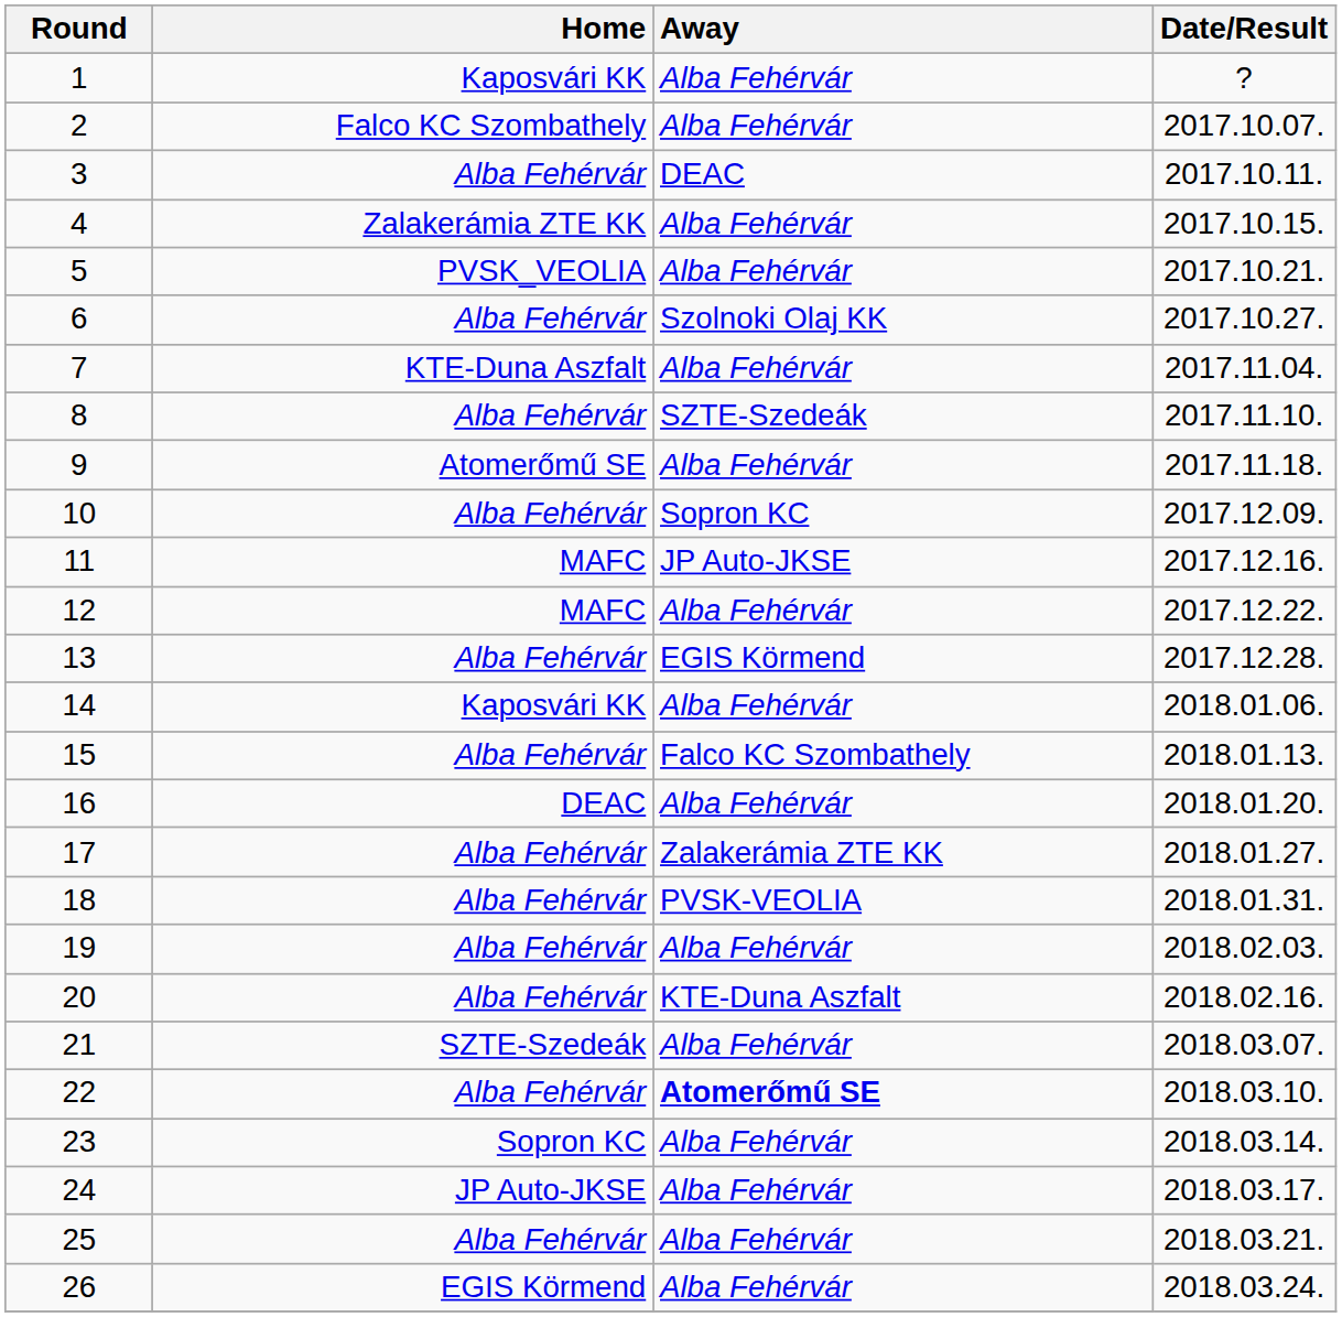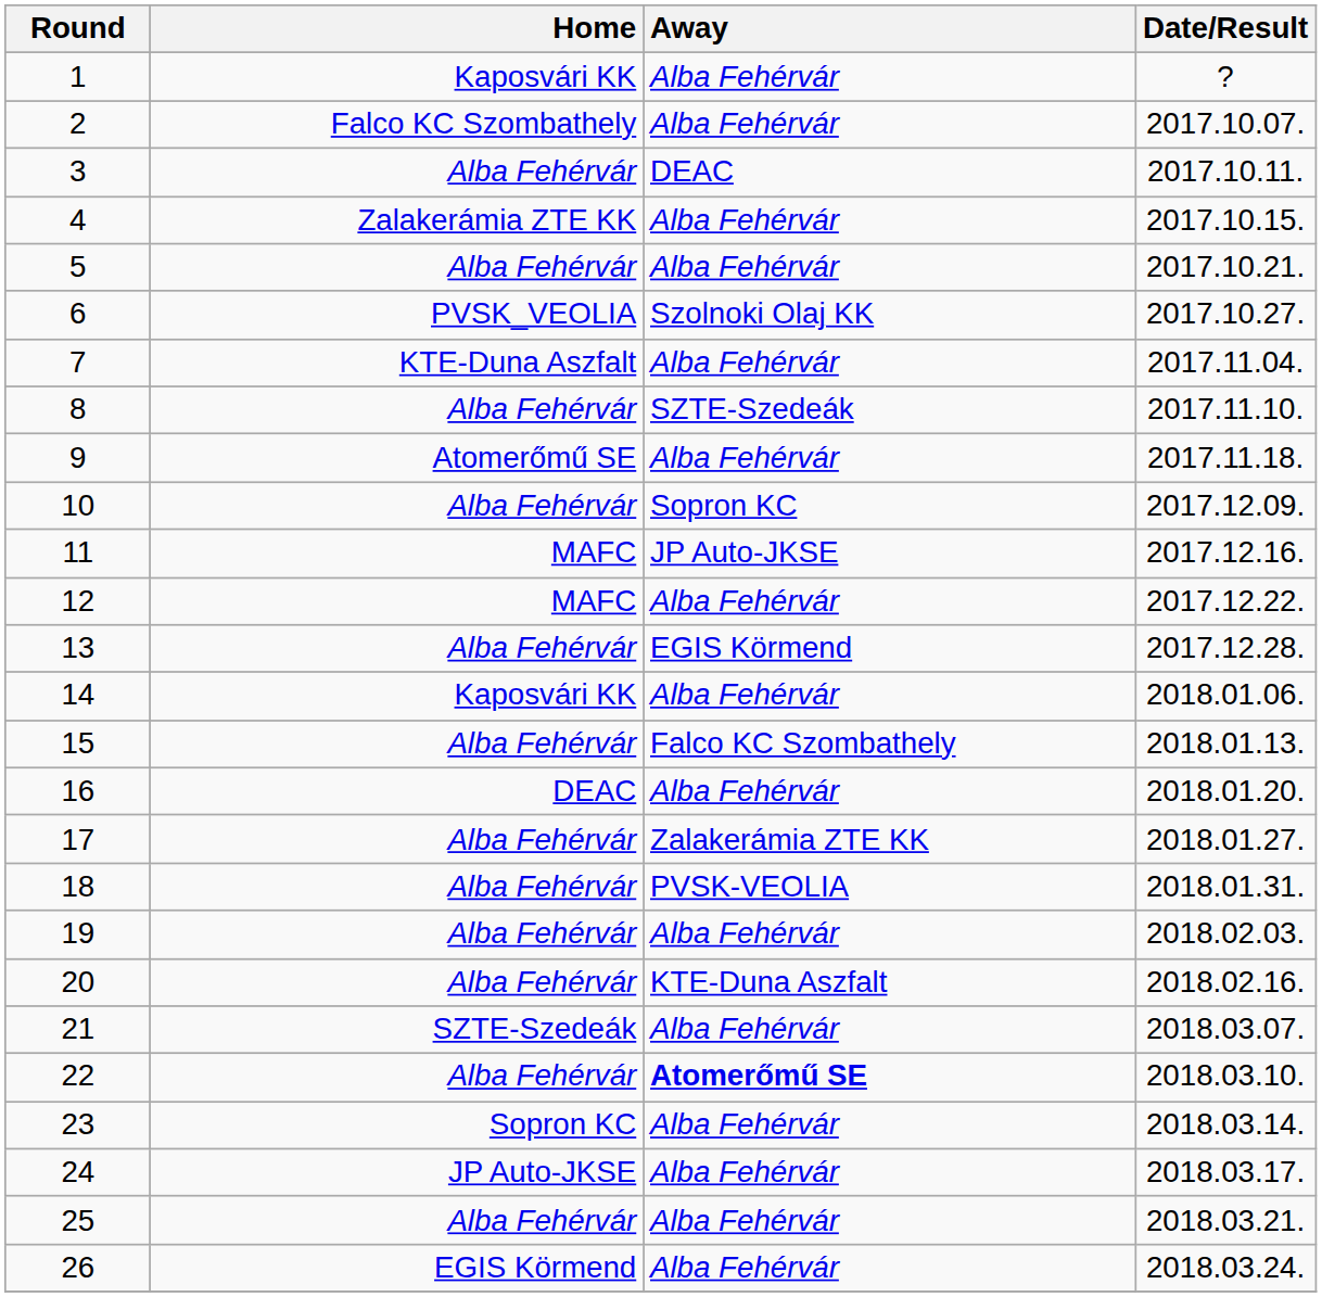 <table class=wikitable style="text-align:center">
 <tr>
 <th style="width:70px;">Round</th>
 <th style="width:255px; text-align:right;">Home</th>
 <th style="width:255px; text-align:left;">Away</th>
 <th style="width:70px;">Date/Result</th>
 </tr>
 <tr>
 <td>1</td>
 <td align=right><a href='#'>Kaposvári KK</a></td>
 <td align=left><em><a href='#'>Alba Fehérvár</a></em></td>
 <td>?</td>
 </tr>
 <tr>
 <td>2</td>
 <td align=right><a href='#'>Falco KC Szombathely</a></td>
 <td align=left><em><a href='#'>Alba Fehérvár</a></em></td>
 <td>2017.10.07.</td>
 </tr>
 <tr>
 <td>3</td>
 <td align=right><em><a href='#'>Alba Fehérvár</a></em></td>
 <td align=left><a href='#'>DEAC</a></td>
 <td>2017.10.11.</td>
 </tr>
 <tr>
 <td>4</td>
 <td align=right><a href='#'>Zalakerámia ZTE KK</a></td>
 <td align=left><em><a href='#'>Alba Fehérvár</a></em></td>
 <td>2017.10.15.</td>
 </tr>
 <tr>
 <td>5</td>
-<td align=right><a href='#'>PVSK_VEOLIA</a></td>
+<td align=right><em><a href='#'>Alba Fehérvár</a></em></td>
 <td align=left><em><a href='#'>Alba Fehérvár</a></em></td>
 <td>2017.10.21.</td>
 </tr>
 <tr>
 <td>6</td>
-<td align=right><em><a href='#'>Alba Fehérvár</a></em></td>
+<td align=right><a href='#'>PVSK_VEOLIA</a></td>
 <td align=left><a href='#'>Szolnoki Olaj KK</a></td>
 <td>2017.10.27.</td>
 </tr>
 <tr>
 <td>7</td>
 <td align=right><a href='#'>KTE-Duna Aszfalt</a></td>
 <td align=left><em><a href='#'>Alba Fehérvár</a></em></td>
 <td>2017.11.04.</td>
 </tr>
 <tr>
 <td>8</td>
 <td align=right><em><a href='#'>Alba Fehérvár</a></em></td>
 <td align=left><a href='#'>SZTE-Szedeák</a></td>
 <td>2017.11.10.</td>
 </tr>
 <tr>
 <td>9</td>
 <td align=right><a href='#'>Atomerőmű SE</a></td>
 <td align=left><em><a href='#'>Alba Fehérvár</a></em></td>
 <td>2017.11.18.</td>
 </tr>
 <tr>
 <td>10</td>
 <td align=right><em><a href='#'>Alba Fehérvár</a></em></td>
 <td align=left><a href='#'>Sopron KC</a></td>
 <td>2017.12.09.</td>
 </tr>
 <tr>
 <td>11</td>
 <td align=right><a href='#'>MAFC</a></td>
 <td align=left><a href='#'>JP Auto-JKSE</a></td>
 <td>2017.12.16.</td>
 </tr>
 <tr>
 <td>12</td>
 <td align=right><a href='#'>MAFC</a></td>
 <td align=left><em><a href='#'>Alba Fehérvár</a></em></td>
 <td>2017.12.22.</td>
 </tr>
 <tr>
 <td>13</td>
 <td align=right><em><a href='#'>Alba Fehérvár</a></em></td>
 <td align=left><a href='#'>EGIS Körmend</a></td>
 <td>2017.12.28.</td>
 </tr>
 <tr>
 <td>14</td>
 <td align=right><a href='#'>Kaposvári KK</a></td>
 <td align=left><em><a href='#'>Alba Fehérvár</a></em></td>
 <td>2018.01.06.</td>
 </tr>
 <tr>
 <td>15</td>
 <td align=right><em><a href='#'>Alba Fehérvár</a></em></td>
 <td align=left><a href='#'>Falco KC Szombathely</a></td>
 <td>2018.01.13.</td>
 </tr>
 <tr>
 <td>16</td>
 <td align=right><a href='#'>DEAC</a></td>
 <td align=left><em><a href='#'>Alba Fehérvár</a></em></td>
 <td>2018.01.20.</td>
 </tr>
 <tr>
 <td>17</td>
 <td align=right><em><a href='#'>Alba Fehérvár</a></em></td>
 <td align=left><a href='#'>Zalakerámia ZTE KK</a></td>
 <td>2018.01.27.</td>
 </tr>
 <tr>
 <td>18</td>
 <td align=right><em><a href='#'>Alba Fehérvár</a></em></td>
 <td align=left><a href='#'>PVSK-VEOLIA</a></td>
 <td>2018.01.31.</td>
 </tr>
 <tr>
 <td>19</td>
 <td align=right><em><a href='#'>Alba Fehérvár</a></em></td>
 <td align=left><em><a href='#'>Alba Fehérvár</a></em></td>
 <td>2018.02.03.</td>
 </tr>
 <tr>
 <td>20</td>
 <td align=right><em><a href='#'>Alba Fehérvár</a></em></td>
 <td align=left><a href='#'>KTE-Duna Aszfalt</a></td>
 <td>2018.02.16.</td>
 </tr>
 <tr>
 <td>21</td>
 <td align=right><a href='#'>SZTE-Szedeák</a></td>
 <td align=left><em><a href='#'>Alba Fehérvár</a></em></td>
 <td>2018.03.07.</td>
 </tr>
 <tr>
 <td>22</td>
 <td align=right><em><a href='#'>Alba Fehérvár</a></em></td>
 <td align=left><strong><a href='#'>Atomerőmű SE</a></strong></td>
 <td>2018.03.10.</td>
 </tr>
 <tr>
 <td>23</td>
 <td align=right><a href='#'>Sopron KC</a></td>
 <td align=left><em><a href='#'>Alba Fehérvár</a></em></td>
 <td>2018.03.14.</td>
 </tr>
 <tr>
 <td>24</td>
 <td align=right><a href='#'>JP Auto-JKSE</a></td>
 <td align=left><em><a href='#'>Alba Fehérvár</a></em></td>
 <td>2018.03.17.</td>
 </tr>
 <tr>
 <td>25</td>
 <td align=right><em><a href='#'>Alba Fehérvár</a></em></td>
 <td align=left><em><a href='#'>Alba Fehérvár</a></em></td>
 <td>2018.03.21.</td>
 </tr>
 <tr>
 <td>26</td>
 <td align=right><a href='#'>EGIS Körmend</a></td>
 <td align=left><em><a href='#'>Alba Fehérvár</a></em></td>
 <td>2018.03.24.</td>
 </tr>
 <tr>
 </tr>
 </table>
